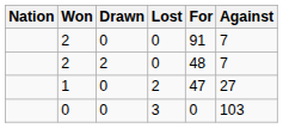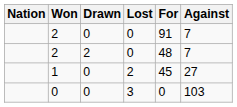 <table class="wikitable">
 <tr>
 <th>Nation</th>
 <th>Won</th>
 <th>Drawn</th>
 <th>Lost</th>
 <th>For</th>
 <th>Against</th>
 </tr>
 <tr>
 <td></td>
 <td>2</td>
 <td>0</td>
 <td>0</td>
 <td>91</td>
 <td>7</td>
 </tr>
 <tr>
 <td></td>
 <td>2</td>
 <td>2</td>
 <td>0</td>
 <td>48</td>
 <td>7</td>
 </tr>
 <tr>
 <td></td>
 <td>1</td>
 <td>0</td>
 <td>2</td>
-<td>47</td>
+<td>45</td>
 <td>27</td>
 </tr>
 <tr>
 <td></td>
 <td>0</td>
 <td>0</td>
 <td>3</td>
 <td>0</td>
 <td>103</td>
 </tr>
 </table>
